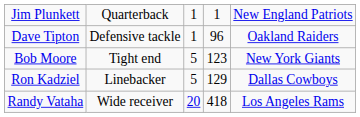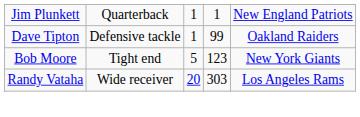 <table class=wikitable style="text-align:center">
 <tr>
 <td><a href='#'>Jim Plunkett</a></td>
 <td>Quarterback</td>
 <td>1</td>
 <td>1</td>
 <td><a href='#'>New England Patriots</a></td>
 </tr>
 <tr>
 <td><a href='#'>Dave Tipton</a></td>
 <td>Defensive tackle</td>
 <td>1</td>
-<td>96</td>
+<td>99</td>
 <td><a href='#'>Oakland Raiders</a></td>
 </tr>
 <tr>
 <td><a href='#'>Bob Moore</a></td>
 <td>Tight end</td>
 <td>5</td>
 <td>123</td>
 <td><a href='#'>New York Giants</a></td>
 </tr>
 <tr>
-<td><a href='#'>Ron Kadziel</a></td>
-<td>Linebacker</td>
-<td>5</td>
-<td>129</td>
-<td><a href='#'>Dallas Cowboys</a></td>
-</tr>
-<tr>
 <td><a href='#'>Randy Vataha</a></td>
 <td>Wide receiver</td>
 <td><a href='#'>20</a></td>
-<td>418</td>
+<td>303</td>
 <td><a href='#'>Los Angeles Rams</a></td>
 </tr>
 </table>
